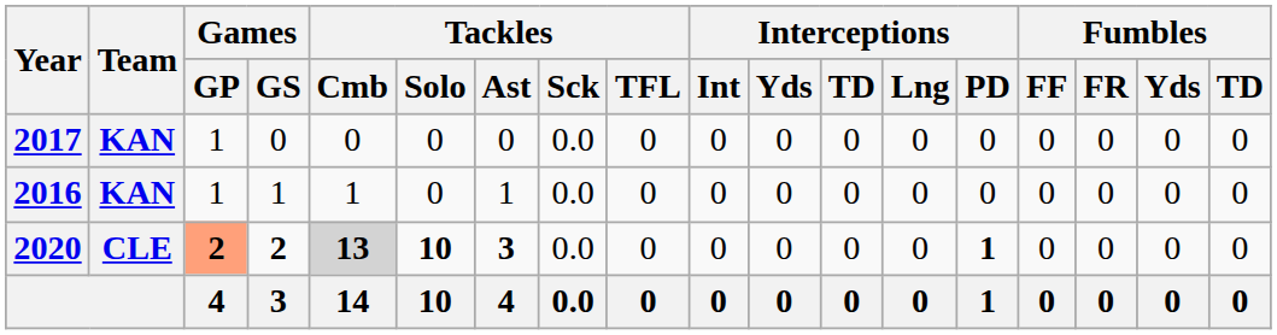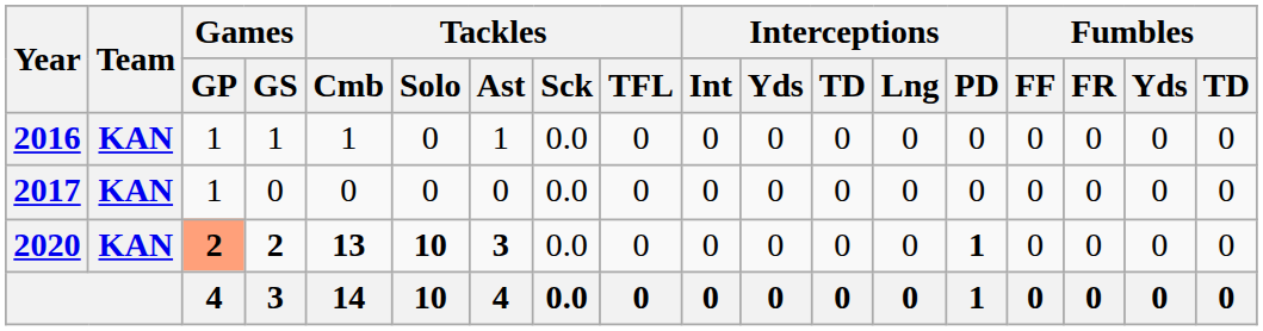 <table class="wikitable" style="text-align:center">
 <tr>
 <th rowspan="2">Year</th>
 <th rowspan="2">Team</th>
 <th colspan="2">Games</th>
 <th colspan="5">Tackles</th>
 <th colspan="5">Interceptions</th>
 <th colspan="4">Fumbles</th>
 </tr>
 <tr>
 <th>GP</th>
 <th>GS</th>
 <th>Cmb</th>
 <th>Solo</th>
 <th>Ast</th>
 <th>Sck</th>
 <th>TFL</th>
 <th>Int</th>
 <th>Yds</th>
 <th>TD</th>
 <th>Lng</th>
 <th>PD</th>
 <th>FF</th>
 <th>FR</th>
 <th>Yds</th>
 <th>TD</th>
 </tr>
 <tr>
+<th><a href='#'>2016</a></th>
+<th><a href='#'>KAN</a></th>
+<td>1</td>
+<td>1</td>
+<td>1</td>
+<td>0</td>
+<td>1</td>
+<td>0.0</td>
+<td>0</td>
+<td>0</td>
+<td>0</td>
+<td>0</td>
+<td>0</td>
+<td>0</td>
+<td>0</td>
+<td>0</td>
+<td>0</td>
+<td>0</td>
+</tr>
+<tr>
 <th><a href='#'>2017</a></th>
 <th><a href='#'>KAN</a></th>
 <td>1</td>
 <td>0</td>
 <td>0</td>
 <td>0</td>
 <td>0</td>
 <td>0.0</td>
 <td>0</td>
 <td>0</td>
 <td>0</td>
 <td>0</td>
 <td>0</td>
 <td>0</td>
 <td>0</td>
 <td>0</td>
 <td>0</td>
 <td>0</td>
 </tr>
 <tr>
-<th><a href='#'>2016</a></th>
+<th><a href='#'>2020</a></th>
 <th><a href='#'>KAN</a></th>
-<td>1</td>
-<td>1</td>
-<td>1</td>
-<td>0</td>
-<td>1</td>
-<td>0.0</td>
-<td>0</td>
-<td>0</td>
-<td>0</td>
-<td>0</td>
-<td>0</td>
-<td>0</td>
-<td>0</td>
-<td>0</td>
-<td>0</td>
-<td>0</td>
-</tr>
-<tr>
-<th><a href='#'>2020</a></th>
-<th><a href='#'>CLE</a></th>
 <td style="background: lightsalmon;"><strong>2</strong></td>
 <td><strong>2</strong></td>
-<td style="background: lightgrey;"><strong>13</strong></td>
+<td><strong>13</strong></td>
 <td><strong>10</strong></td>
 <td><strong>3</strong></td>
 <td>0.0</td>
 <td>0</td>
 <td>0</td>
 <td>0</td>
 <td>0</td>
 <td>0</td>
 <td><strong>1</strong></td>
 <td>0</td>
 <td>0</td>
 <td>0</td>
 <td>0</td>
 </tr>
 <tr>
 <th colspan="2"></th>
 <th>4</th>
 <th>3</th>
 <th>14</th>
 <th>10</th>
 <th>4</th>
 <th>0.0</th>
 <th>0</th>
 <th>0</th>
 <th>0</th>
 <th>0</th>
 <th>0</th>
 <th>1</th>
 <th>0</th>
 <th>0</th>
 <th>0</th>
 <th>0</th>
 </tr>
 </table>
